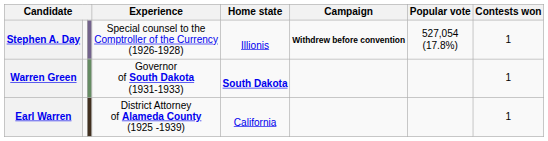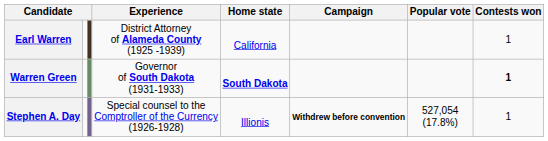 <table class="wikitable sortable" style="text-align:center;">
 <tr>
 <th colspan="3">Candidate</th>
 <th class="unsortable">Experience</th>
 <th>Home state</th>
 <th data-sort-type="date">Campaign</th>
 <th>Popular vote</th>
 <th>Contests won</th>
+</tr>
+<tr>
+<th><strong><a href='#'>Earl Warren</a></strong></th>
+<td></td>
+<td style="background:#423121;"></td>
+<td>District Attorney<br>of <a href='#'><strong>Alameda County</strong></a><br>(1925 -1939)</td>
+<td><br><a href='#'>California</a></td>
+<td></td>
+<td></td>
+<td>1</td>
+</tr>
+<tr>
+<th><strong><a href='#'>Warren Green</a></strong></th>
+<td></td>
+<td style="background:#668c63;"></td>
+<td>Governor<br>of <strong><a href='#'>South Dakota</a></strong><br>(1931-1933)</td>
+<td><strong><br><a href='#'>South Dakota</a></strong></td>
+<td></td>
+<td></td>
+<td><strong>1</strong></td>
 </tr>
 <tr>
 <th data-sort-value="Knox" scope="row"><strong><a href='#'>Stephen A. Day</a></strong></th>
 <td></td>
 <td style="background:#73638c;"></td>
 <td>Special counsel to the<br><a href='#'>Comptroller of the Currency</a><br>(1926-1928)</td>
 <td><br><a href='#'>Illionis</a></td>
 <td data-sort-value="03-04-2016"><strong><small>Withdrew before convention</small></strong></td>
 <td>527,054<br>(17.8%)</td>
 <td>1</td>
 </tr>
-<tr>
-<th><strong><a href='#'>Warren Green</a></strong></th>
-<td></td>
-<td style="background:#668c63;"></td>
-<td>Governor<br>of <strong><a href='#'>South Dakota</a></strong><br>(1931-1933)</td>
-<td><strong><br><a href='#'>South Dakota</a></strong></td>
-<td></td>
-<td></td>
-<td>1</td>
-</tr>
-<tr>
-<th><strong><a href='#'>Earl Warren</a></strong></th>
-<td></td>
-<td style="background:#423121;"></td>
-<td>District Attorney<br>of <a href='#'><strong>Alameda County</strong></a><br>(1925 -1939)</td>
-<td><br><a href='#'>California</a></td>
-<td></td>
-<td></td>
-<td>1</td>
-</tr>
 </table>
